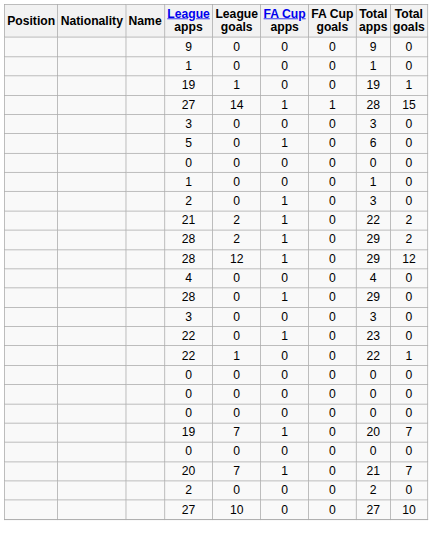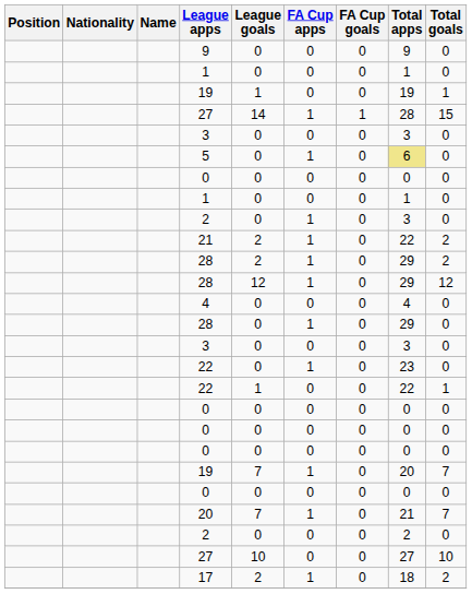 <table class="wikitable sortable" style="text-align:center">
 <tr>
 <th>Position</th>
 <th>Nationality</th>
 <th>Name</th>
 <th><a href='#'>League</a><br>apps</th>
 <th>League<br>goals</th>
 <th><a href='#'>FA Cup</a><br>apps</th>
 <th>FA Cup<br>goals</th>
 <th>Total<br>apps</th>
 <th>Total<br>goals</th>
 </tr>
 <tr>
 <td></td>
 <td></td>
 <td align="left"></td>
 <td>9</td>
 <td>0</td>
 <td>0</td>
 <td>0</td>
 <td>9</td>
 <td>0</td>
 </tr>
 <tr>
 <td></td>
 <td></td>
 <td align="left"></td>
 <td>1</td>
 <td>0</td>
 <td>0</td>
 <td>0</td>
 <td>1</td>
 <td>0</td>
 </tr>
 <tr>
 <td></td>
 <td></td>
 <td align="left"></td>
 <td>19</td>
 <td>1</td>
 <td>0</td>
 <td>0</td>
 <td>19</td>
 <td>1</td>
 </tr>
 <tr>
 <td></td>
 <td></td>
 <td align="left"></td>
 <td>27</td>
 <td>14</td>
 <td>1</td>
 <td>1</td>
 <td>28</td>
 <td>15</td>
 </tr>
 <tr>
 <td></td>
 <td></td>
 <td align="left"></td>
 <td>3</td>
 <td>0</td>
 <td>0</td>
 <td>0</td>
 <td>3</td>
 <td>0</td>
 </tr>
 <tr>
 <td></td>
 <td></td>
 <td align="left"></td>
 <td>5</td>
 <td>0</td>
 <td>1</td>
 <td>0</td>
-<td>6</td>
+<td style="background: khaki;">6</td>
 <td>0</td>
 </tr>
 <tr>
 <td></td>
 <td></td>
 <td align="left"></td>
 <td>0</td>
 <td>0</td>
 <td>0</td>
 <td>0</td>
 <td>0</td>
 <td>0</td>
 </tr>
 <tr>
 <td></td>
 <td></td>
 <td align="left"></td>
 <td>1</td>
 <td>0</td>
 <td>0</td>
 <td>0</td>
 <td>1</td>
 <td>0</td>
 </tr>
 <tr>
 <td></td>
 <td></td>
 <td align="left"></td>
 <td>2</td>
 <td>0</td>
 <td>1</td>
 <td>0</td>
 <td>3</td>
 <td>0</td>
 </tr>
 <tr>
 <td></td>
 <td></td>
 <td align="left"></td>
 <td>21</td>
 <td>2</td>
 <td>1</td>
 <td>0</td>
 <td>22</td>
 <td>2</td>
 </tr>
 <tr>
 <td></td>
 <td></td>
 <td align="left"></td>
 <td>28</td>
 <td>2</td>
 <td>1</td>
 <td>0</td>
 <td>29</td>
 <td>2</td>
 </tr>
 <tr>
 <td></td>
 <td></td>
 <td align="left"></td>
 <td>28</td>
 <td>12</td>
 <td>1</td>
 <td>0</td>
 <td>29</td>
 <td>12</td>
 </tr>
 <tr>
 <td></td>
 <td></td>
 <td align="left"></td>
 <td>4</td>
 <td>0</td>
 <td>0</td>
 <td>0</td>
 <td>4</td>
 <td>0</td>
 </tr>
 <tr>
 <td></td>
 <td></td>
 <td align="left"></td>
 <td>28</td>
 <td>0</td>
 <td>1</td>
 <td>0</td>
 <td>29</td>
 <td>0</td>
 </tr>
 <tr>
 <td></td>
 <td></td>
 <td align="left"></td>
 <td>3</td>
 <td>0</td>
 <td>0</td>
 <td>0</td>
 <td>3</td>
 <td>0</td>
 </tr>
 <tr>
 <td></td>
 <td></td>
 <td align="left"></td>
 <td>22</td>
 <td>0</td>
 <td>1</td>
 <td>0</td>
 <td>23</td>
 <td>0</td>
 </tr>
 <tr>
 <td></td>
 <td></td>
 <td align="left"></td>
 <td>22</td>
 <td>1</td>
 <td>0</td>
 <td>0</td>
 <td>22</td>
 <td>1</td>
 </tr>
 <tr>
 <td></td>
 <td></td>
 <td align="left"></td>
 <td>0</td>
 <td>0</td>
 <td>0</td>
 <td>0</td>
 <td>0</td>
 <td>0</td>
 </tr>
 <tr>
 <td></td>
 <td></td>
 <td align="left"></td>
 <td>0</td>
 <td>0</td>
 <td>0</td>
 <td>0</td>
 <td>0</td>
 <td>0</td>
 </tr>
 <tr>
 <td></td>
 <td></td>
 <td align="left"></td>
 <td>0</td>
 <td>0</td>
 <td>0</td>
 <td>0</td>
 <td>0</td>
 <td>0</td>
 </tr>
 <tr>
 <td></td>
 <td></td>
 <td align="left"></td>
 <td>19</td>
 <td>7</td>
 <td>1</td>
 <td>0</td>
 <td>20</td>
 <td>7</td>
 </tr>
 <tr>
 <td></td>
 <td></td>
 <td align="left"></td>
 <td>0</td>
 <td>0</td>
 <td>0</td>
 <td>0</td>
 <td>0</td>
 <td>0</td>
 </tr>
 <tr>
 <td></td>
 <td></td>
 <td align="left"></td>
 <td>20</td>
 <td>7</td>
 <td>1</td>
 <td>0</td>
 <td>21</td>
 <td>7</td>
 </tr>
 <tr>
 <td></td>
 <td></td>
 <td align="left"></td>
 <td>2</td>
 <td>0</td>
 <td>0</td>
 <td>0</td>
 <td>2</td>
 <td>0</td>
 </tr>
 <tr>
 <td></td>
 <td></td>
 <td align="left"></td>
 <td>27</td>
 <td>10</td>
 <td>0</td>
 <td>0</td>
 <td>27</td>
 <td>10</td>
 </tr>
 <tr>
+<td></td>
+<td></td>
+<td align="left"></td>
+<td>17</td>
+<td>2</td>
+<td>1</td>
+<td>0</td>
+<td>18</td>
+<td>2</td>
+</tr>
+<tr>
 </tr>
 </table>
